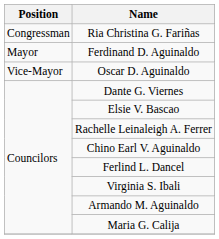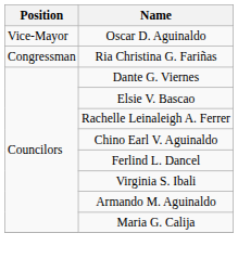 <table class="wikitable" style="line-height:1.20em; font-size:100%;">
 <tr>
 <th>Position</th>
 <th>Name</th>
 </tr>
 <tr>
+<td>Vice-Mayor</td>
+<td style="text-align:center;">Oscar D. Aguinaldo</td>
+</tr>
+<tr>
 <td>Congressman</td>
 <td style="text-align:center;">Ria Christina G. Fariñas</td>
-</tr>
-<tr>
-<td>Mayor</td>
-<td style="text-align:center;">Ferdinand D. Aguinaldo</td>
-</tr>
-<tr>
-<td>Vice-Mayor</td>
-<td style="text-align:center;">Oscar D. Aguinaldo</td>
 </tr>
 <tr>
 <td rowspan=8>Councilors</td>
 <td style="text-align:center;">Dante G. Viernes</td>
 </tr>
 <tr>
 <td style="text-align:center;">Elsie V. Bascao</td>
 </tr>
 <tr>
 <td style="text-align:center;">Rachelle Leinaleigh A. Ferrer</td>
 </tr>
 <tr>
 <td style="text-align:center;">Chino Earl V. Aguinaldo</td>
 </tr>
 <tr>
 <td style="text-align:center;">Ferlind L. Dancel</td>
 </tr>
 <tr>
 <td style="text-align:center;">Virginia S. Ibali</td>
 </tr>
 <tr>
 <td style="text-align:center;">Armando M. Aguinaldo</td>
 </tr>
 <tr>
 <td style="text-align:center;">Maria G. Calija</td>
 </tr>
 <tr>
 </tr>
 </table>
